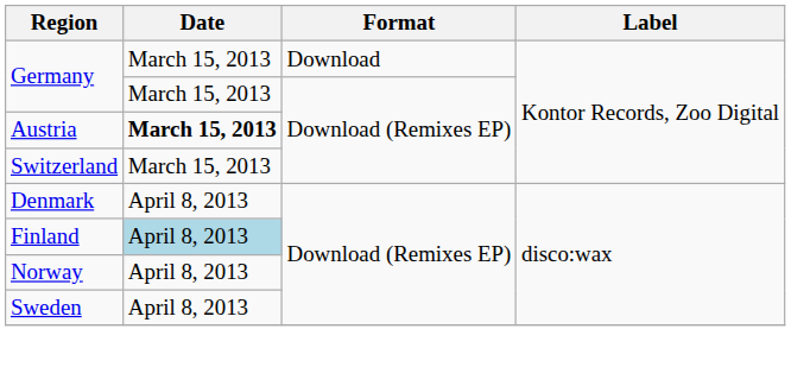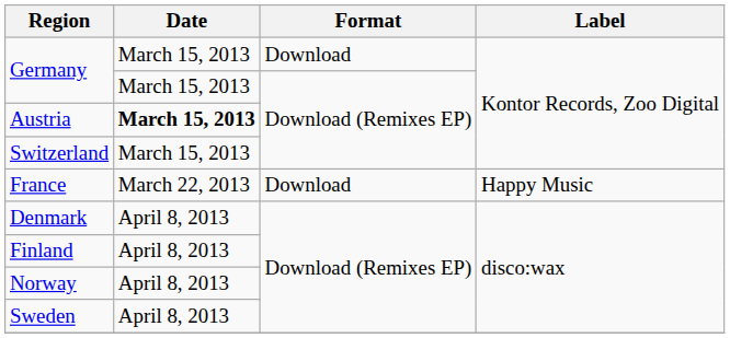 <table class=wikitable>
 <tr>
 <th>Region</th>
 <th>Date</th>
 <th>Format</th>
 <th>Label</th>
 </tr>
 <tr>
 <td rowspan="2"><a href='#'>Germany</a></td>
 <td>March 15, 2013</td>
 <td>Download</td>
 <td rowspan="4">Kontor Records, Zoo Digital</td>
 </tr>
 <tr>
 <td>March 15, 2013</td>
 <td rowspan="3">Download (Remixes EP)</td>
 </tr>
 <tr>
 <td><a href='#'>Austria</a></td>
 <td><strong>March 15, 2013</strong></td>
 </tr>
 <tr>
 <td><a href='#'>Switzerland</a></td>
 <td>March 15, 2013</td>
 </tr>
 <tr>
+<td><a href='#'>France</a></td>
+<td>March 22, 2013</td>
+<td>Download</td>
+<td>Happy Music</td>
+</tr>
+<tr>
 <td><a href='#'>Denmark</a></td>
 <td>April 8, 2013</td>
 <td rowspan="4">Download (Remixes EP)</td>
 <td rowspan="4">disco:wax</td>
 </tr>
 <tr>
 <td><a href='#'>Finland</a></td>
-<td style="background: lightblue;">April 8, 2013</td>
+<td>April 8, 2013</td>
 </tr>
 <tr>
 <td><a href='#'>Norway</a></td>
 <td>April 8, 2013</td>
 </tr>
 <tr>
 <td><a href='#'>Sweden</a></td>
 <td>April 8, 2013</td>
 </tr>
 <tr>
 </tr>
 </table>
